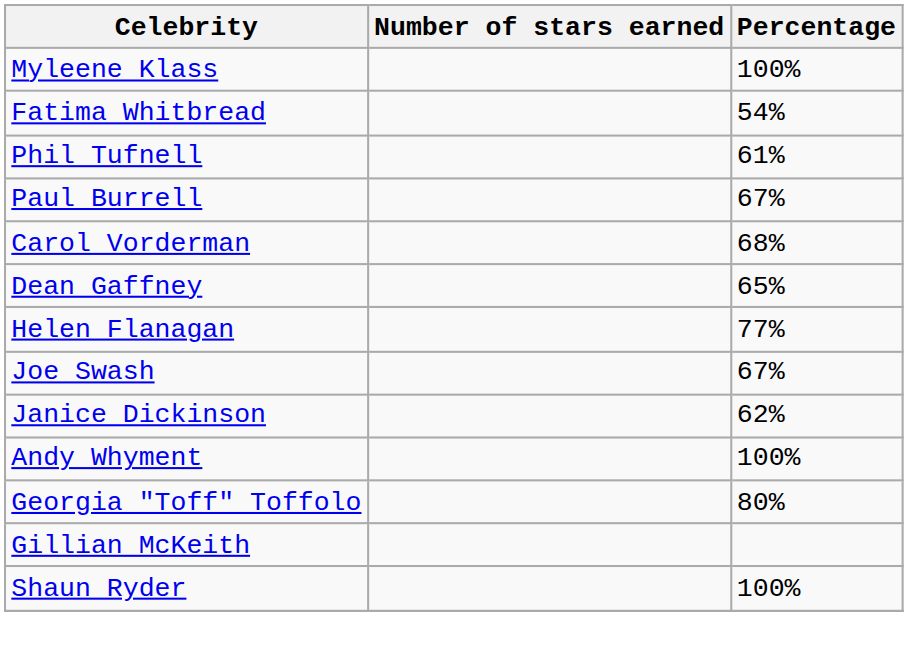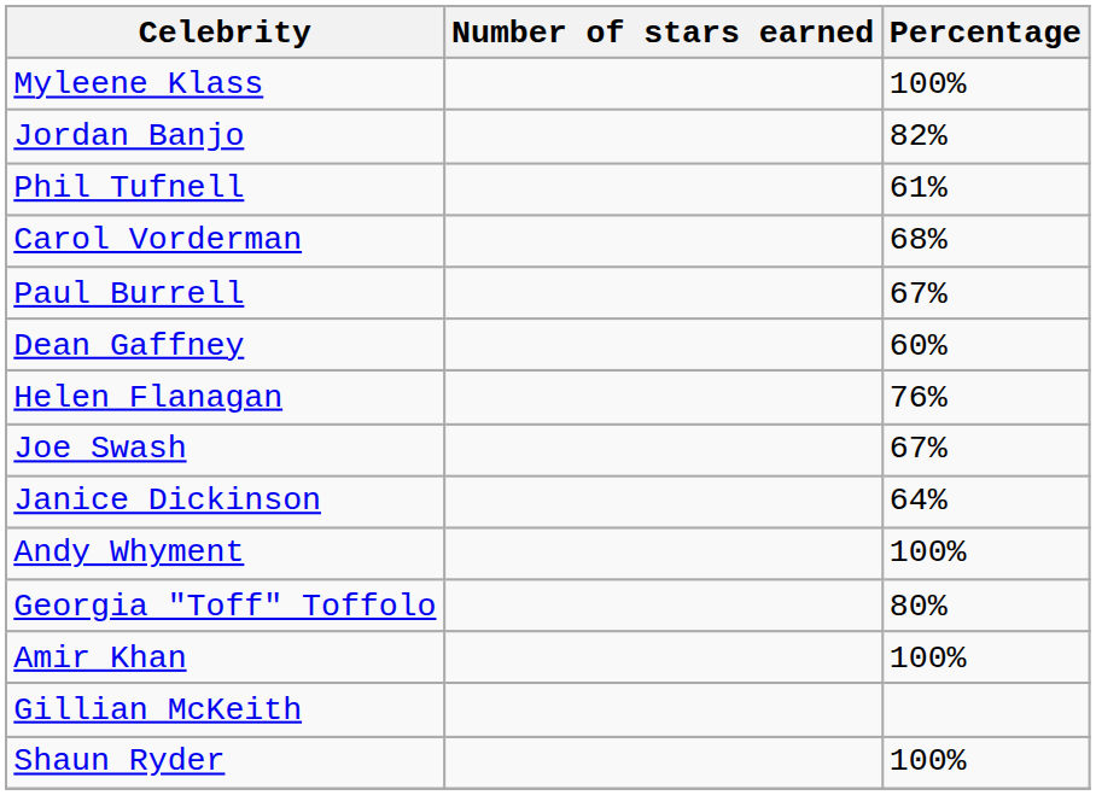 <table class=wikitable>
 <tr>
 <th>Celebrity</th>
 <th>Number of stars earned</th>
 <th>Percentage</th>
 </tr>
 <tr>
 <td><a href='#'>Myleene Klass</a></td>
 <td></td>
 <td>100%</td>
 </tr>
 <tr>
-<td><a href='#'>Fatima Whitbread</a></td>
+<td><a href='#'>Jordan Banjo</a></td>
 <td></td>
-<td>54%</td>
+<td>82%</td>
 </tr>
 <tr>
 <td><a href='#'>Phil Tufnell</a></td>
 <td></td>
 <td>61%</td>
 </tr>
 <tr>
+<td><a href='#'>Carol Vorderman</a></td>
+<td></td>
+<td>68%</td>
+</tr>
+<tr>
 <td><a href='#'>Paul Burrell</a></td>
 <td></td>
 <td>67%</td>
 </tr>
 <tr>
-<td><a href='#'>Carol Vorderman</a></td>
-<td></td>
-<td>68%</td>
-</tr>
-<tr>
 <td><a href='#'>Dean Gaffney</a></td>
 <td></td>
-<td>65%</td>
+<td>60%</td>
 </tr>
 <tr>
 <td><a href='#'>Helen Flanagan</a></td>
 <td></td>
-<td>77%</td>
+<td>76%</td>
 </tr>
 <tr>
 <td><a href='#'>Joe Swash</a></td>
 <td></td>
 <td>67%</td>
 </tr>
 <tr>
 <td><a href='#'>Janice Dickinson</a></td>
 <td></td>
-<td>62%</td>
+<td>64%</td>
 </tr>
 <tr>
 <td><a href='#'>Andy Whyment</a></td>
 <td></td>
 <td>100%</td>
 </tr>
 <tr>
 <td><a href='#'>Georgia "Toff" Toffolo</a></td>
 <td></td>
 <td>80%</td>
+</tr>
+<tr>
+<td><a href='#'>Amir Khan</a></td>
+<td></td>
+<td>100%</td>
 </tr>
 <tr>
 <td><a href='#'>Gillian McKeith</a></td>
 <td></td>
 <td></td>
 </tr>
 <tr>
 <td><a href='#'>Shaun Ryder</a></td>
 <td></td>
 <td>100%</td>
 </tr>
 <tr>
 </tr>
 </table>
